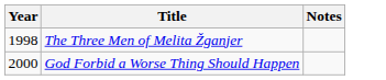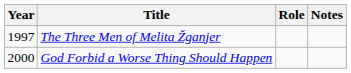 <table class="wikitable sortable">
 <tr>
 <th>Year</th>
 <th>Title</th>
+<th>Role</th>
 <th class="unsortable">Notes</th>
 </tr>
 <tr>
-<td>1998</td>
+<td>1997</td>
 <td><em><a href='#'>The Three Men of Melita Žganjer</a></em></td>
+<td></td>
 <td></td>
 </tr>
 <tr>
 <td>2000</td>
 <td><em><a href='#'>God Forbid a Worse Thing Should Happen</a></em></td>
 <td></td>
+<td></td>
 </tr>
 </table>
